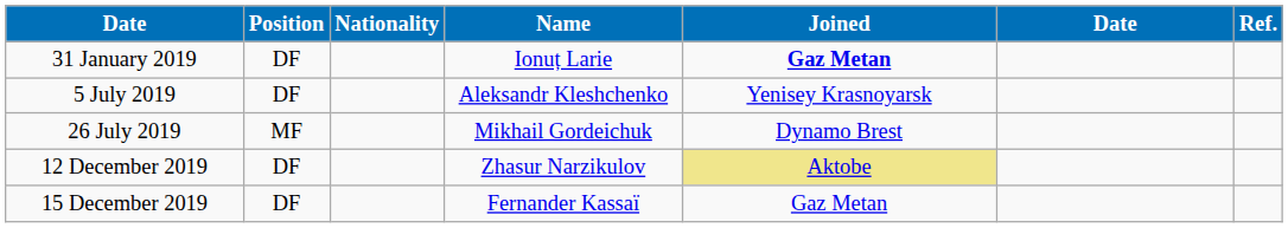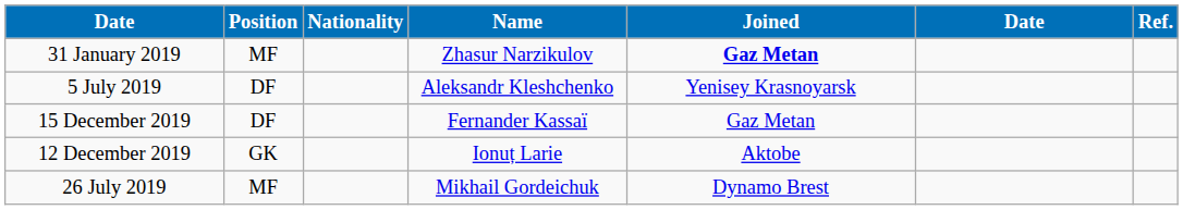 <table class="wikitable"  style="text-align:center; font-size:90%; ">
 <tr>
 <th style="background:#0070B8; color:#FFFFFF; width:150px;">Date</th>
 <th style="background:#0070B8; color:#FFFFFF; width:50px;">Position</th>
 <th style="background:#0070B8; color:#FFFFFF; width:50px;">Nationality</th>
 <th style="background:#0070B8; color:#FFFFFF; width:150px;">Name</th>
 <th style="background:#0070B8; color:#FFFFFF; width:200px;">Joined</th>
 <th style="background:#0070B8; color:#FFFFFF; width:150px;">Date</th>
 <th style="background:#0070B8; color:#FFFFFF; width:25px;">Ref.</th>
 </tr>
 <tr>
 <td>31 January 2019</td>
-<td>DF</td>
+<td>MF</td>
 <td></td>
-<td><a href='#'>Ionuț Larie</a></td>
+<td><a href='#'>Zhasur Narzikulov</a></td>
 <td><strong><a href='#'>Gaz Metan</a></strong></td>
 <td></td>
 <td></td>
 </tr>
 <tr>
 <td>5 July 2019</td>
 <td>DF</td>
 <td></td>
 <td><a href='#'>Aleksandr Kleshchenko</a></td>
 <td><a href='#'>Yenisey Krasnoyarsk</a></td>
 <td></td>
 <td></td>
 </tr>
 <tr>
+<td>15 December 2019</td>
+<td>DF</td>
+<td></td>
+<td><a href='#'>Fernander Kassaï</a></td>
+<td><a href='#'>Gaz Metan</a></td>
+<td></td>
+<td></td>
+</tr>
+<tr>
+<td>12 December 2019</td>
+<td>GK</td>
+<td></td>
+<td><a href='#'>Ionuț Larie</a></td>
+<td><a href='#'>Aktobe</a></td>
+<td></td>
+<td></td>
+</tr>
+<tr>
 <td>26 July 2019</td>
 <td>MF</td>
 <td></td>
 <td><a href='#'>Mikhail Gordeichuk</a></td>
 <td><a href='#'>Dynamo Brest</a></td>
 <td></td>
 <td></td>
 </tr>
-<tr>
-<td>12 December 2019</td>
-<td>DF</td>
-<td></td>
-<td><a href='#'>Zhasur Narzikulov</a></td>
-<td style="background: khaki;"><a href='#'>Aktobe</a></td>
-<td></td>
-<td></td>
-</tr>
-<tr>
-<td>15 December 2019</td>
-<td>DF</td>
-<td></td>
-<td><a href='#'>Fernander Kassaï</a></td>
-<td><a href='#'>Gaz Metan</a></td>
-<td></td>
-<td></td>
-</tr>
 </table>
